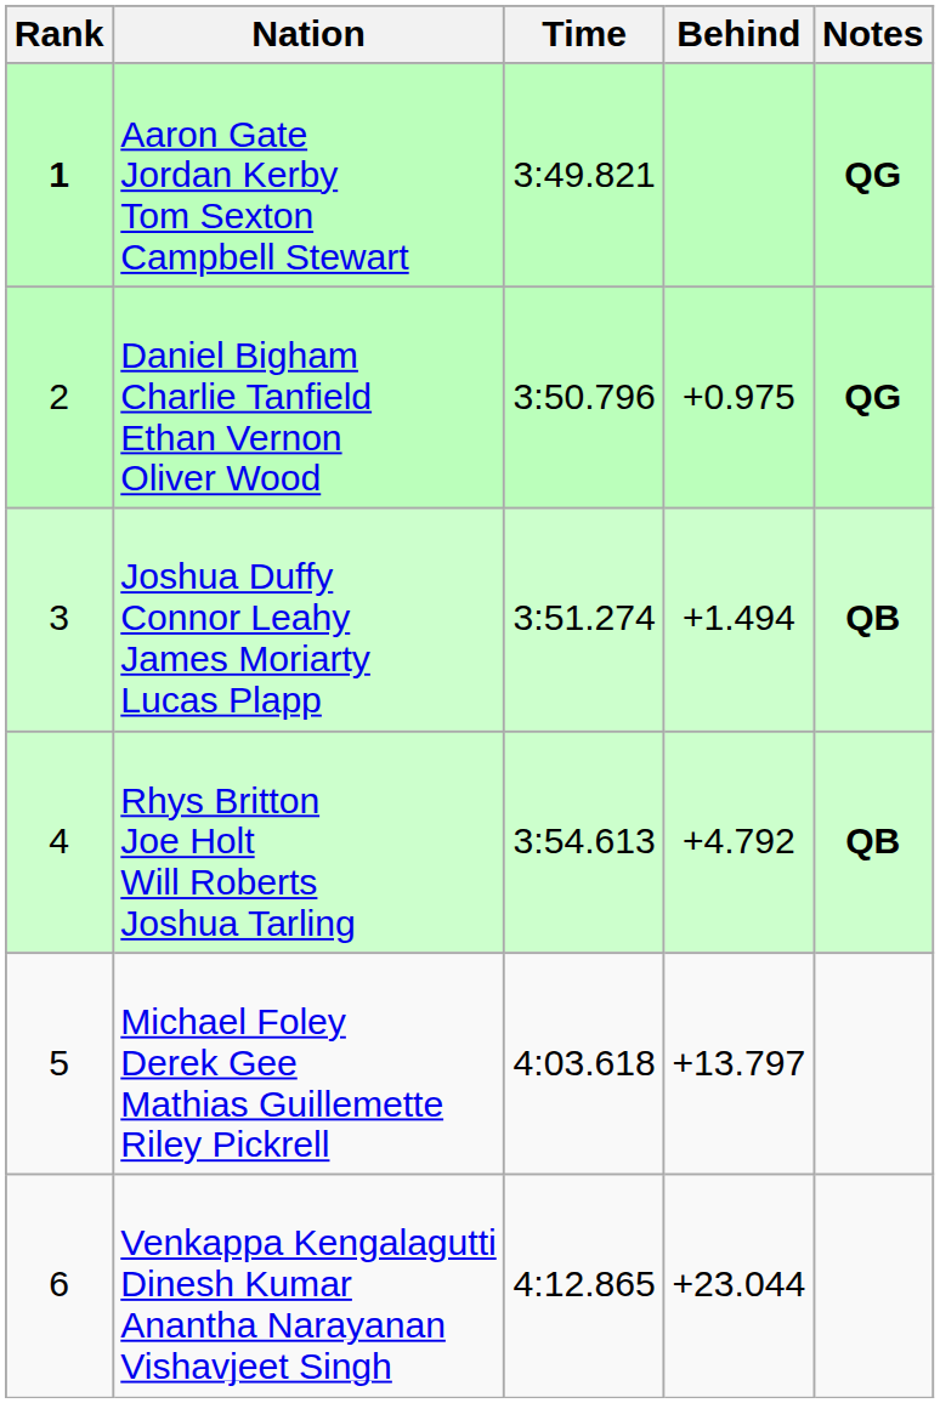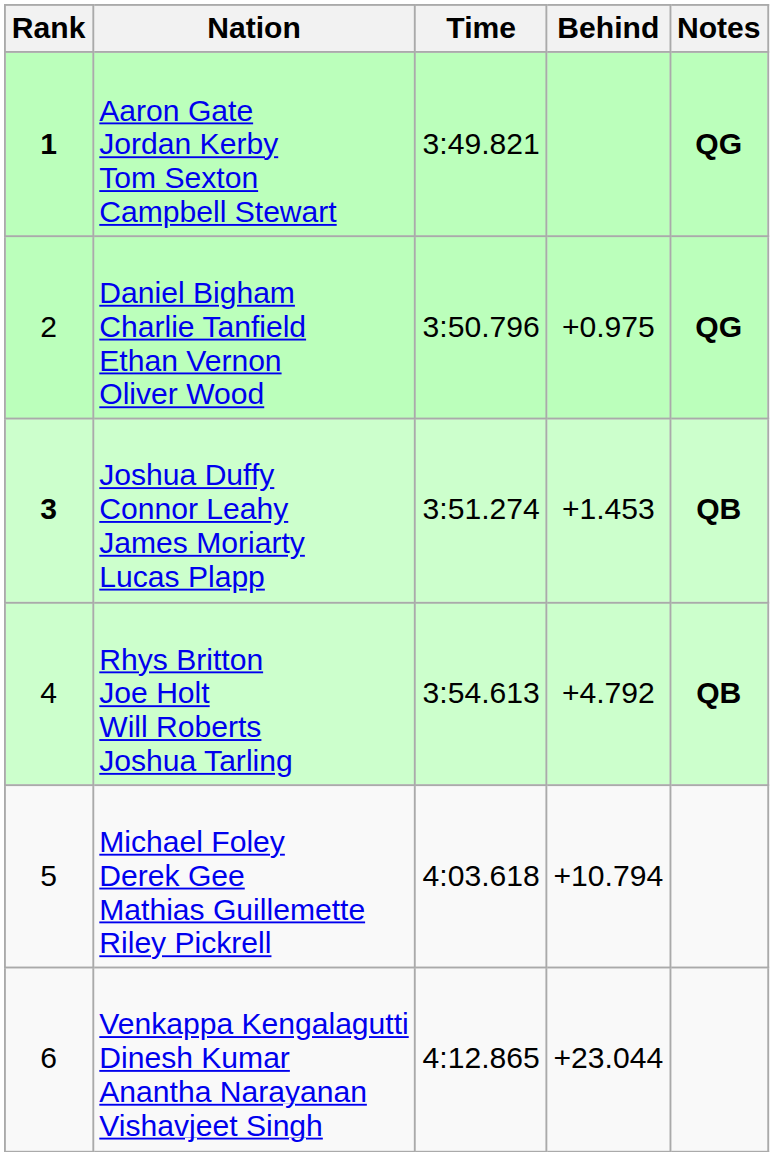 <table class="wikitable sortable" style="text-align:center">
 <tr>
 <th>Rank</th>
 <th>Nation</th>
 <th>Time</th>
 <th>Behind</th>
 <th>Notes</th>
 </tr>
 <tr bgcolor=bbffbb>
 <td><strong>1</strong></td>
 <td align=left><br><a href='#'>Aaron Gate</a><br><a href='#'>Jordan Kerby</a><br><a href='#'>Tom Sexton</a><br><a href='#'>Campbell Stewart</a></td>
 <td>3:49.821</td>
 <td></td>
 <td><strong>QG</strong></td>
 </tr>
 <tr bgcolor=bbffbb>
 <td>2</td>
 <td align=left><br><a href='#'>Daniel Bigham</a><br><a href='#'>Charlie Tanfield</a><br><a href='#'>Ethan Vernon</a><br><a href='#'>Oliver Wood</a></td>
 <td>3:50.796</td>
 <td>+0.975</td>
 <td><strong>QG</strong></td>
 </tr>
 <tr bgcolor=ccffcc>
-<td>3</td>
+<td><strong>3</strong></td>
 <td align=left><br><a href='#'>Joshua Duffy</a><br><a href='#'>Connor Leahy</a><br><a href='#'>James Moriarty</a><br><a href='#'>Lucas Plapp</a></td>
 <td>3:51.274</td>
-<td>+1.494</td>
+<td>+1.453</td>
 <td><strong>QB</strong></td>
 </tr>
 <tr bgcolor=ccffcc>
 <td>4</td>
 <td align=left><br><a href='#'>Rhys Britton</a><br><a href='#'>Joe Holt</a><br><a href='#'>Will Roberts</a><br><a href='#'>Joshua Tarling</a></td>
 <td>3:54.613</td>
 <td>+4.792</td>
 <td><strong>QB</strong></td>
 </tr>
 <tr>
 <td>5</td>
 <td align=left><br><a href='#'>Michael Foley</a><br><a href='#'>Derek Gee</a><br><a href='#'>Mathias Guillemette</a><br><a href='#'>Riley Pickrell</a></td>
 <td>4:03.618</td>
-<td>+13.797</td>
+<td>+10.794</td>
 <td></td>
 </tr>
 <tr>
 <td>6</td>
 <td align=left><br><a href='#'>Venkappa Kengalagutti</a><br><a href='#'>Dinesh Kumar</a><br><a href='#'>Anantha Narayanan</a><br><a href='#'>Vishavjeet Singh</a></td>
 <td>4:12.865</td>
 <td>+23.044</td>
 </tr>
 </table>
